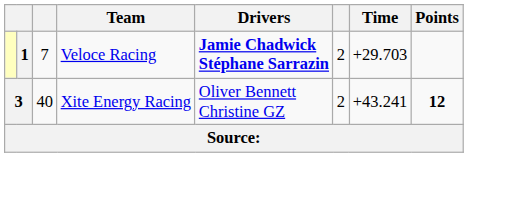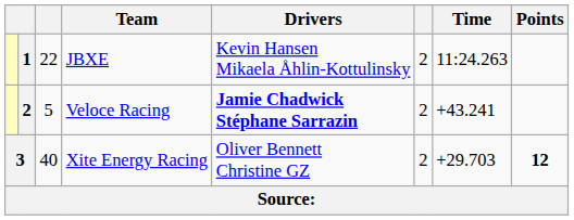 <table class="wikitable" style="font-size: 85%">
 <tr>
 <th scope="col" colspan="2"></th>
 <th scope="col"></th>
 <th scope="col">Team</th>
 <th scope="col">Drivers</th>
 <th scope="col"></th>
 <th scope="col">Time</th>
 <th scope="col">Points</th>
 </tr>
 <tr>
 <td style="background-color:#FFFFBF"> </td>
 <th scope=row>1</th>
-<td align=center>7</td>
+<td align=center>22</td>
+<td> <a href='#'>JBXE</a></td>
+<td> <a href='#'>Kevin Hansen</a><br> <a href='#'>Mikaela Åhlin-Kottulinsky</a></td>
+<td>2</td>
+<td>11:24.263</td>
+<td></td>
+</tr>
+<tr>
+<td style="background-color:#FFFFBF"> </td>
+<th scope=row>2</th>
+<td align=center>5</td>
 <td> <a href='#'>Veloce Racing</a></td>
 <td><strong> <a href='#'>Jamie Chadwick</a><br> <a href='#'>Stéphane Sarrazin</a></strong></td>
 <td>2</td>
-<td>+29.703</td>
+<td>+43.241</td>
 <td align=center></td>
 </tr>
 <tr>
 <th scope=row colspan=2>3</th>
 <td align=center>40</td>
 <td> <a href='#'>Xite Energy Racing</a></td>
 <td> <a href='#'>Oliver Bennett</a><br> <a href='#'>Christine GZ</a></td>
 <td>2</td>
-<td>+43.241</td>
+<td>+29.703</td>
 <td align=center><strong>12</strong></td>
 </tr>
 <tr>
 <th colspan="8">Source:</th>
 </tr>
 </table>
